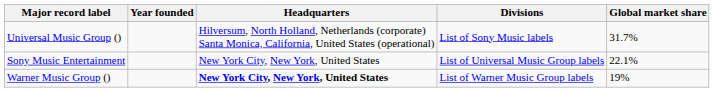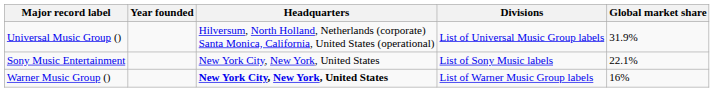 <table class="wikitable sortable">
 <tr>
 <th>Major record label</th>
 <th>Year founded</th>
 <th>Headquarters</th>
 <th>Divisions</th>
 <th>Global market share</th>
 </tr>
 <tr>
 <td><a href='#'>Universal Music Group</a> ()</td>
 <td align="center"></td>
 <td><a href='#'>Hilversum</a>, <a href='#'>North Holland</a>, Netherlands (corporate) <br> <a href='#'>Santa Monica, California</a>, United States (operational)</td>
-<td><a href='#'>List of Sony Music labels</a></td>
-<td>31.7%</td>
+<td><a href='#'>List of Universal Music Group labels</a></td>
+<td>31.9%</td>
 </tr>
 <tr>
 <td><a href='#'>Sony Music Entertainment</a></td>
 <td align=center></td>
 <td><a href='#'>New York City</a>, <a href='#'>New York</a>, United States</td>
-<td><a href='#'>List of Universal Music Group labels</a></td>
+<td><a href='#'>List of Sony Music labels</a></td>
 <td>22.1%</td>
 </tr>
 <tr>
 <td><a href='#'>Warner Music Group</a> ()</td>
 <td align=center></td>
 <td><strong><a href='#'>New York City</a>, <a href='#'>New York</a>, United States</strong></td>
 <td><a href='#'>List of Warner Music Group labels</a></td>
-<td>19%</td>
+<td>16%</td>
 </tr>
 </table>
